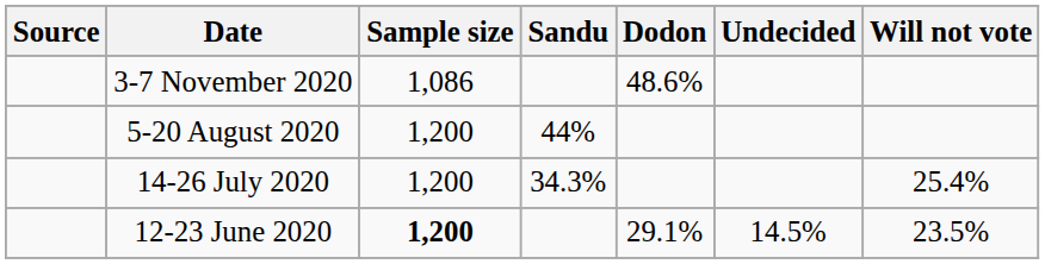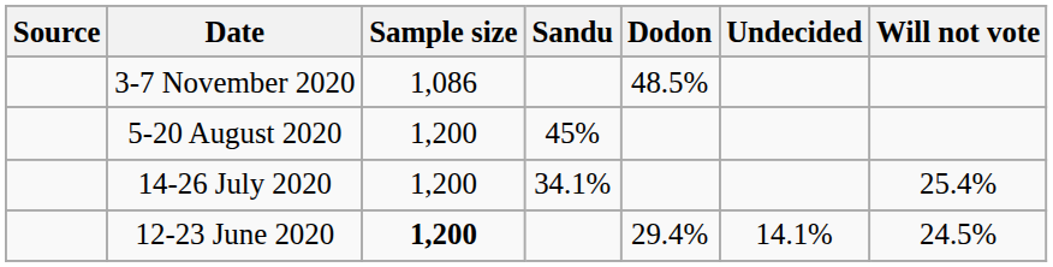 <table class="wikitable" style="text-align:center; font-size:small;">
 <tr>
 <th>Source</th>
 <th>Date</th>
 <th>Sample size</th>
 <th>Sandu<br></th>
 <th>Dodon<br></th>
 <th>Undecided</th>
 <th>Will not vote</th>
 </tr>
 <tr>
 <td></td>
 <td>3-7 November 2020</td>
 <td>1,086</td>
 <td></td>
-<td>48.6%</td>
+<td>48.5%</td>
 <td></td>
 <td></td>
 </tr>
 <tr>
 <td></td>
 <td>5-20 August 2020</td>
 <td>1,200</td>
-<td>44%</td>
+<td>45%</td>
 <td></td>
 <td></td>
 <td></td>
 </tr>
 <tr>
 <td></td>
 <td>14-26 July 2020</td>
 <td>1,200</td>
-<td>34.3%</td>
+<td>34.1%</td>
 <td></td>
 <td></td>
 <td>25.4%</td>
 </tr>
 <tr>
 <td></td>
 <td>12-23 June 2020</td>
 <td><strong>1,200</strong></td>
 <td></td>
-<td>29.1%</td>
-<td>14.5%</td>
-<td>23.5%</td>
+<td>29.4%</td>
+<td>14.1%</td>
+<td>24.5%</td>
 </tr>
 </table>
